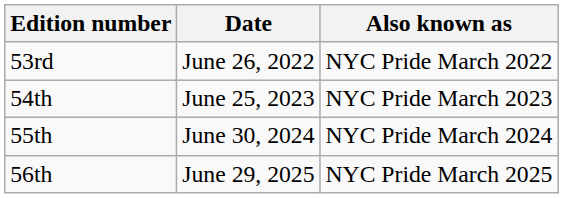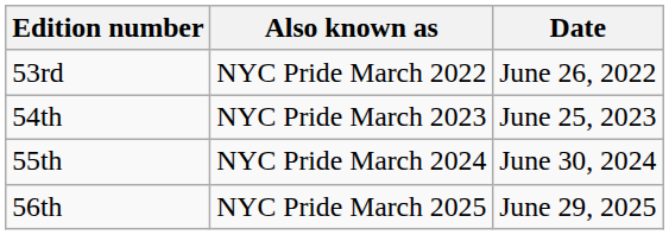 <table class="wikitable sortable">
 <tr>
 <th>Edition number</th>
+<th>Also known as</th>
 <th>Date</th>
-<th>Also known as</th>
 </tr>
 <tr>
 <td>53rd</td>
+<td>NYC Pride March 2022</td>
 <td>June 26, 2022</td>
-<td>NYC Pride March 2022</td>
 </tr>
 <tr>
 <td>54th</td>
+<td>NYC Pride March 2023</td>
 <td>June 25, 2023</td>
-<td>NYC Pride March 2023</td>
 </tr>
 <tr>
 <td>55th</td>
+<td>NYC Pride March 2024</td>
 <td>June 30, 2024</td>
-<td>NYC Pride March 2024</td>
 </tr>
 <tr>
 <td>56th</td>
+<td>NYC Pride March 2025</td>
 <td>June 29, 2025</td>
-<td>NYC Pride March 2025</td>
 </tr>
 </table>
